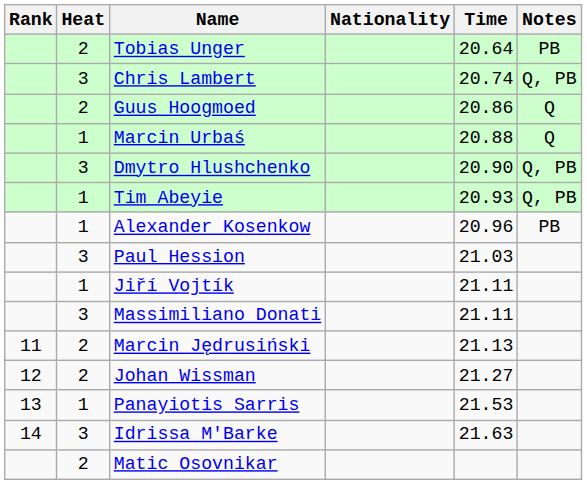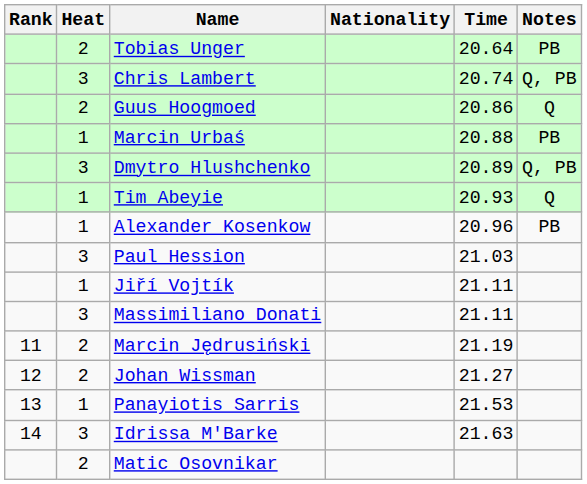 <table class="wikitable sortable" style="text-align:center">
 <tr>
 <th>Rank</th>
 <th>Heat</th>
 <th>Name</th>
 <th>Nationality</th>
 <th>Time</th>
 <th>Notes</th>
 </tr>
 <tr bgcolor=ccffcc>
 <td></td>
 <td>2</td>
 <td align="left"><a href='#'>Tobias Unger</a></td>
 <td align=left></td>
 <td>20.64</td>
 <td>PB</td>
 </tr>
 <tr bgcolor=ccffcc>
 <td></td>
 <td>3</td>
 <td align="left"><a href='#'>Chris Lambert</a></td>
 <td align=left></td>
 <td>20.74</td>
 <td>Q, PB</td>
 </tr>
 <tr bgcolor=ccffcc>
 <td></td>
 <td>2</td>
 <td align="left"><a href='#'>Guus Hoogmoed</a></td>
 <td align=left></td>
 <td>20.86</td>
 <td>Q</td>
 </tr>
 <tr bgcolor=ccffcc>
 <td></td>
 <td>1</td>
 <td align="left"><a href='#'>Marcin Urbaś</a></td>
 <td align=left></td>
 <td>20.88</td>
-<td>Q</td>
+<td>PB</td>
 </tr>
 <tr bgcolor=ccffcc>
 <td></td>
 <td>3</td>
 <td align="left"><a href='#'>Dmytro Hlushchenko</a></td>
 <td align=left></td>
-<td>20.90</td>
+<td>20.89</td>
 <td>Q, PB</td>
 </tr>
 <tr bgcolor=ccffcc>
 <td></td>
 <td>1</td>
 <td align="left"><a href='#'>Tim Abeyie</a></td>
 <td align=left></td>
 <td>20.93</td>
-<td>Q, PB</td>
+<td>Q</td>
 </tr>
 <tr>
 <td></td>
 <td>1</td>
 <td align="left"><a href='#'>Alexander Kosenkow</a></td>
 <td align=left></td>
 <td>20.96</td>
 <td>PB</td>
 </tr>
 <tr>
 <td></td>
 <td>3</td>
 <td align="left"><a href='#'>Paul Hession</a></td>
 <td align=left></td>
 <td>21.03</td>
 <td></td>
 </tr>
 <tr>
 <td></td>
 <td>1</td>
 <td align="left"><a href='#'>Jiří Vojtík</a></td>
 <td align=left></td>
 <td>21.11</td>
 <td></td>
 </tr>
 <tr>
 <td></td>
 <td>3</td>
 <td align="left"><a href='#'>Massimiliano Donati</a></td>
 <td align=left></td>
 <td>21.11</td>
 <td></td>
 </tr>
 <tr>
 <td>11</td>
 <td>2</td>
 <td align="left"><a href='#'>Marcin Jędrusiński</a></td>
 <td align=left></td>
-<td>21.13</td>
+<td>21.19</td>
 <td></td>
 </tr>
 <tr>
 <td>12</td>
 <td>2</td>
 <td align="left"><a href='#'>Johan Wissman</a></td>
 <td align=left></td>
 <td>21.27</td>
 <td></td>
 </tr>
 <tr>
 <td>13</td>
 <td>1</td>
 <td align="left"><a href='#'>Panayiotis Sarris</a></td>
 <td align=left></td>
 <td>21.53</td>
 <td></td>
 </tr>
 <tr>
 <td>14</td>
 <td>3</td>
 <td align="left"><a href='#'>Idrissa M'Barke</a></td>
 <td align=left></td>
 <td>21.63</td>
 <td></td>
 </tr>
 <tr>
 <td></td>
 <td>2</td>
 <td align="left"><a href='#'>Matic Osovnikar</a></td>
 <td align=left></td>
 <td></td>
 <td></td>
 </tr>
 </table>
